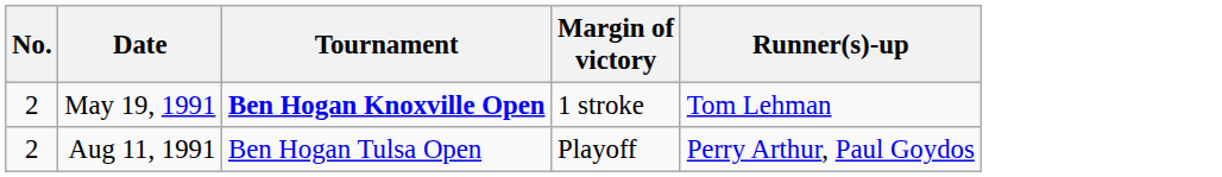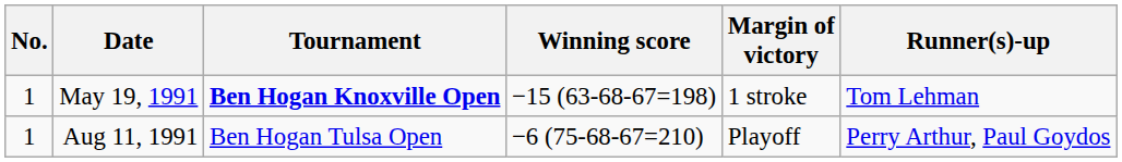 <table class="wikitable" style="font-size:95%;">
 <tr>
 <th>No.</th>
 <th>Date</th>
 <th>Tournament</th>
+<th>Winning score</th>
 <th>Margin of<br>victory</th>
 <th>Runner(s)-up</th>
 </tr>
 <tr>
-<td align=center>2</td>
+<td align=center>1</td>
 <td align=right>May 19, <a href='#'>1991</a></td>
 <td><strong><a href='#'>Ben Hogan Knoxville Open</a></strong></td>
+<td>−15 (63-68-67=198)</td>
 <td>1 stroke</td>
 <td> <a href='#'>Tom Lehman</a></td>
 </tr>
 <tr>
-<td align=center>2</td>
+<td align=center>1</td>
 <td align=right>Aug 11, 1991</td>
 <td><a href='#'>Ben Hogan Tulsa Open</a></td>
+<td>−6 (75-68-67=210)</td>
 <td>Playoff</td>
 <td> <a href='#'>Perry Arthur</a>,  <a href='#'>Paul Goydos</a></td>
 </tr>
 </table>
